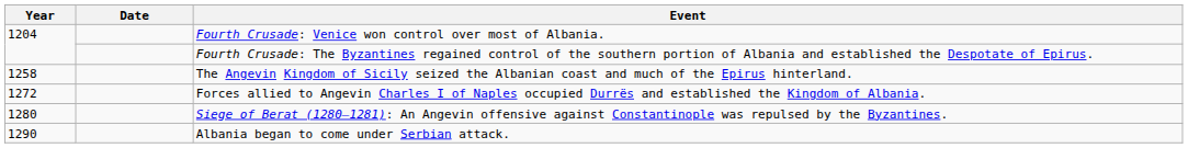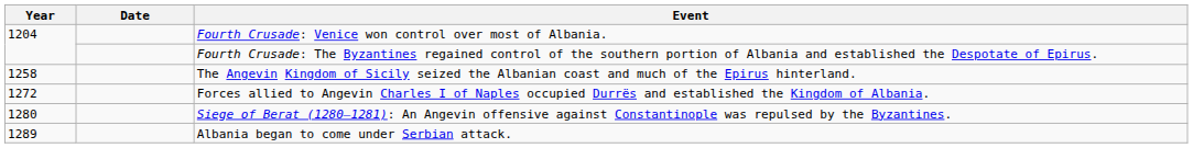 <table class="wikitable" width="100%">
 <tr>
 <th style="width:6%">Year</th>
 <th style="width:10%">Date</th>
 <th>Event</th>
 </tr>
 <tr>
 <td rowspan="2" valign="top">1204</td>
 <td></td>
 <td><em><a href='#'>Fourth Crusade</a></em>: <a href='#'>Venice</a> won control over most of Albania.</td>
 </tr>
 <tr>
 <td></td>
 <td><em>Fourth Crusade</em>: The <a href='#'>Byzantines</a> regained control of the southern portion of Albania and established the <a href='#'>Despotate of Epirus</a>.</td>
 </tr>
 <tr>
 <td>1258</td>
 <td></td>
 <td>The <a href='#'>Angevin</a> <a href='#'>Kingdom of Sicily</a> seized the Albanian coast and much of the <a href='#'>Epirus</a> hinterland.</td>
 </tr>
 <tr>
 <td>1272</td>
 <td></td>
 <td>Forces allied to Angevin <a href='#'>Charles I of Naples</a> occupied <a href='#'>Durrës</a> and established the <a href='#'>Kingdom of Albania</a>.</td>
 </tr>
 <tr>
 <td>1280</td>
 <td></td>
 <td><em><a href='#'>Siege of Berat (1280–1281)</a></em>: An Angevin offensive against <a href='#'>Constantinople</a> was repulsed by the <a href='#'>Byzantines</a>.</td>
 </tr>
 <tr>
-<td>1290</td>
+<td>1289</td>
 <td></td>
 <td>Albania began to come under <a href='#'>Serbian</a> attack.</td>
 </tr>
 </table>
